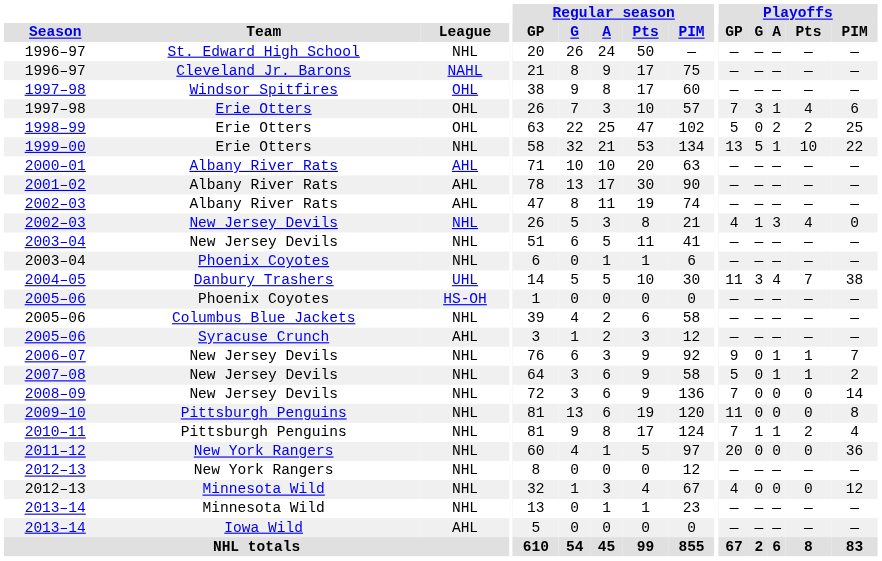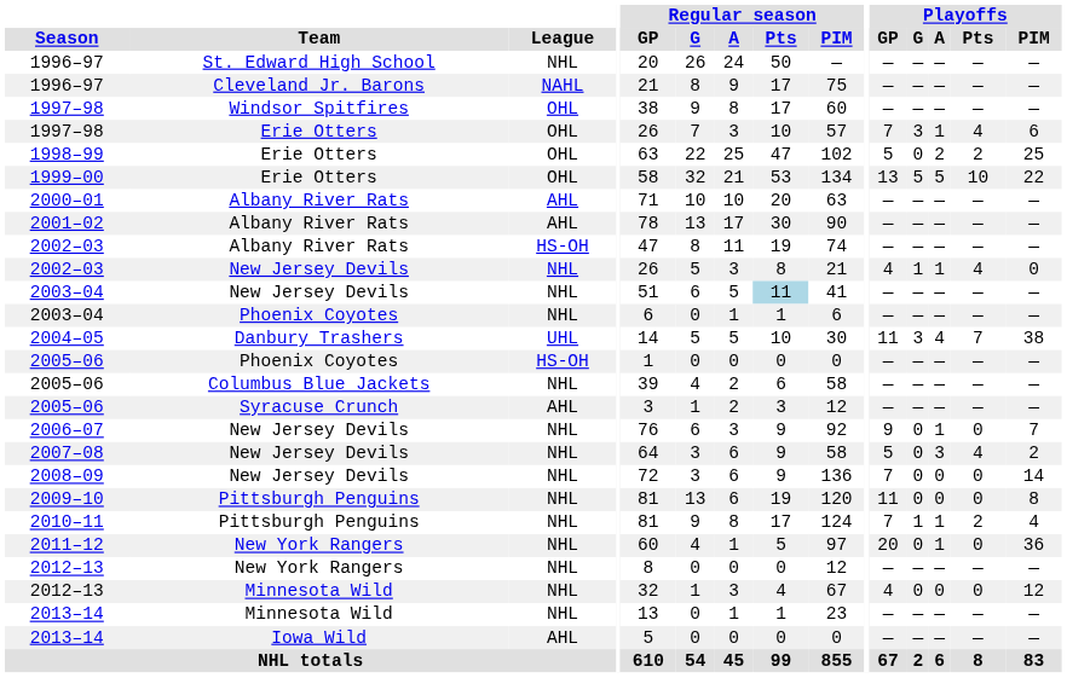 <table border="0" cellpadding="1" cellspacing="0" style="text-align:center; width:60em">
 <tr bgcolor="#e0e0e0">
 <th colspan="3" bgcolor="#ffffff"></th>
 <th rowspan="100" bgcolor="#ffffff"></th>
 <th colspan="5"><a href='#'>Regular season</a></th>
 <th rowspan="100" bgcolor="#ffffff"></th>
 <th colspan="5"><a href='#'>Playoffs</a></th>
 </tr>
 <tr bgcolor="#e0e0e0">
 <th><a href='#'>Season</a></th>
 <th>Team</th>
 <th>League</th>
 <th>GP</th>
 <th><a href='#'>G</a></th>
 <th><a href='#'>A</a></th>
 <th><a href='#'>Pts</a></th>
 <th><a href='#'>PIM</a></th>
 <th>GP</th>
 <th>G</th>
 <th>A</th>
 <th>Pts</th>
 <th>PIM</th>
 </tr>
 <tr>
 <td>1996–97</td>
 <td><a href='#'>St. Edward High School</a></td>
 <td>NHL</td>
 <td>20</td>
 <td>26</td>
 <td>24</td>
 <td>50</td>
 <td>—</td>
 <td>—</td>
 <td>—</td>
 <td>—</td>
 <td>—</td>
 <td>—</td>
 </tr>
 <tr bgcolor="#f0f0f0">
 <td>1996–97</td>
 <td><a href='#'>Cleveland Jr. Barons</a></td>
 <td><a href='#'>NAHL</a></td>
 <td>21</td>
 <td>8</td>
 <td>9</td>
 <td>17</td>
 <td>75</td>
 <td>—</td>
 <td>—</td>
 <td>—</td>
 <td>—</td>
 <td>—</td>
 </tr>
 <tr>
 <td><a href='#'>1997–98</a></td>
 <td><a href='#'>Windsor Spitfires</a></td>
 <td><a href='#'>OHL</a></td>
 <td>38</td>
 <td>9</td>
 <td>8</td>
 <td>17</td>
 <td>60</td>
 <td>—</td>
 <td>—</td>
 <td>—</td>
 <td>—</td>
 <td>—</td>
 </tr>
 <tr bgcolor="#f0f0f0">
 <td>1997–98</td>
 <td><a href='#'>Erie Otters</a></td>
 <td>OHL</td>
 <td>26</td>
 <td>7</td>
 <td>3</td>
 <td>10</td>
 <td>57</td>
 <td>7</td>
 <td>3</td>
 <td>1</td>
 <td>4</td>
 <td>6</td>
 </tr>
 <tr>
 <td><a href='#'>1998–99</a></td>
 <td>Erie Otters</td>
 <td>OHL</td>
 <td>63</td>
 <td>22</td>
 <td>25</td>
 <td>47</td>
 <td>102</td>
 <td>5</td>
 <td>0</td>
 <td>2</td>
 <td>2</td>
 <td>25</td>
 </tr>
 <tr bgcolor="#f0f0f0">
 <td><a href='#'>1999–00</a></td>
 <td>Erie Otters</td>
-<td>NHL</td>
+<td>OHL</td>
 <td>58</td>
 <td>32</td>
 <td>21</td>
 <td>53</td>
 <td>134</td>
 <td>13</td>
 <td>5</td>
-<td>1</td>
+<td>5</td>
 <td>10</td>
 <td>22</td>
 </tr>
 <tr>
 <td><a href='#'>2000–01</a></td>
 <td><a href='#'>Albany River Rats</a></td>
 <td><a href='#'>AHL</a></td>
 <td>71</td>
 <td>10</td>
 <td>10</td>
 <td>20</td>
 <td>63</td>
 <td>—</td>
 <td>—</td>
 <td>—</td>
 <td>—</td>
 <td>—</td>
 </tr>
 <tr bgcolor="#f0f0f0">
 <td><a href='#'>2001–02</a></td>
 <td>Albany River Rats</td>
 <td>AHL</td>
 <td>78</td>
 <td>13</td>
 <td>17</td>
 <td>30</td>
 <td>90</td>
 <td>—</td>
 <td>—</td>
 <td>—</td>
 <td>—</td>
 <td>—</td>
 </tr>
 <tr>
 <td><a href='#'>2002–03</a></td>
 <td>Albany River Rats</td>
-<td>AHL</td>
+<td><a href='#'>HS-OH</a></td>
 <td>47</td>
 <td>8</td>
 <td>11</td>
 <td>19</td>
 <td>74</td>
 <td>—</td>
 <td>—</td>
 <td>—</td>
 <td>—</td>
 <td>—</td>
 </tr>
 <tr bgcolor="#f0f0f0">
 <td><a href='#'>2002–03</a></td>
 <td><a href='#'>New Jersey Devils</a></td>
 <td><a href='#'>NHL</a></td>
 <td>26</td>
 <td>5</td>
 <td>3</td>
 <td>8</td>
 <td>21</td>
 <td>4</td>
 <td>1</td>
-<td>3</td>
+<td>1</td>
 <td>4</td>
 <td>0</td>
 </tr>
 <tr>
 <td><a href='#'>2003–04</a></td>
 <td>New Jersey Devils</td>
 <td>NHL</td>
 <td>51</td>
 <td>6</td>
 <td>5</td>
-<td>11</td>
+<td style="background: lightblue;">11</td>
 <td>41</td>
 <td>—</td>
 <td>—</td>
 <td>—</td>
 <td>—</td>
 <td>—</td>
 </tr>
 <tr bgcolor="#f0f0f0">
 <td>2003–04</td>
 <td><a href='#'>Phoenix Coyotes</a></td>
 <td>NHL</td>
 <td>6</td>
 <td>0</td>
 <td>1</td>
 <td>1</td>
 <td>6</td>
 <td>—</td>
 <td>—</td>
 <td>—</td>
 <td>—</td>
 <td>—</td>
 </tr>
 <tr>
 <td><a href='#'>2004–05</a></td>
 <td><a href='#'>Danbury Trashers</a></td>
 <td><a href='#'>UHL</a></td>
 <td>14</td>
 <td>5</td>
 <td>5</td>
 <td>10</td>
 <td>30</td>
 <td>11</td>
 <td>3</td>
 <td>4</td>
 <td>7</td>
 <td>38</td>
 </tr>
 <tr bgcolor="#f0f0f0">
 <td><a href='#'>2005–06</a></td>
 <td>Phoenix Coyotes</td>
 <td><a href='#'>HS-OH</a></td>
 <td>1</td>
 <td>0</td>
 <td>0</td>
 <td>0</td>
 <td>0</td>
 <td>—</td>
 <td>—</td>
 <td>—</td>
 <td>—</td>
 <td>—</td>
 </tr>
 <tr>
 <td>2005–06</td>
 <td><a href='#'>Columbus Blue Jackets</a></td>
 <td>NHL</td>
 <td>39</td>
 <td>4</td>
 <td>2</td>
 <td>6</td>
 <td>58</td>
 <td>—</td>
 <td>—</td>
 <td>—</td>
 <td>—</td>
 <td>—</td>
 </tr>
 <tr bgcolor="#f0f0f0">
 <td><a href='#'>2005–06</a></td>
 <td><a href='#'>Syracuse Crunch</a></td>
 <td>AHL</td>
 <td>3</td>
 <td>1</td>
 <td>2</td>
 <td>3</td>
 <td>12</td>
 <td>—</td>
 <td>—</td>
 <td>—</td>
 <td>—</td>
 <td>—</td>
 </tr>
 <tr>
 <td><a href='#'>2006–07</a></td>
 <td>New Jersey Devils</td>
 <td>NHL</td>
 <td>76</td>
 <td>6</td>
 <td>3</td>
 <td>9</td>
 <td>92</td>
 <td>9</td>
 <td>0</td>
 <td>1</td>
-<td>1</td>
+<td>0</td>
 <td>7</td>
 </tr>
 <tr bgcolor="#f0f0f0">
 <td><a href='#'>2007–08</a></td>
 <td>New Jersey Devils</td>
 <td>NHL</td>
 <td>64</td>
 <td>3</td>
 <td>6</td>
 <td>9</td>
 <td>58</td>
 <td>5</td>
 <td>0</td>
-<td>1</td>
-<td>1</td>
+<td>3</td>
+<td>4</td>
 <td>2</td>
 </tr>
 <tr>
 <td><a href='#'>2008–09</a></td>
 <td>New Jersey Devils</td>
 <td>NHL</td>
 <td>72</td>
 <td>3</td>
 <td>6</td>
 <td>9</td>
 <td>136</td>
 <td>7</td>
 <td>0</td>
 <td>0</td>
 <td>0</td>
 <td>14</td>
 </tr>
 <tr bgcolor="#f0f0f0">
 <td><a href='#'>2009–10</a></td>
 <td><a href='#'>Pittsburgh Penguins</a></td>
 <td>NHL</td>
 <td>81</td>
 <td>13</td>
 <td>6</td>
 <td>19</td>
 <td>120</td>
 <td>11</td>
 <td>0</td>
 <td>0</td>
 <td>0</td>
 <td>8</td>
 </tr>
 <tr>
 <td><a href='#'>2010–11</a></td>
 <td>Pittsburgh Penguins</td>
 <td>NHL</td>
 <td>81</td>
 <td>9</td>
 <td>8</td>
 <td>17</td>
 <td>124</td>
 <td>7</td>
 <td>1</td>
 <td>1</td>
 <td>2</td>
 <td>4</td>
 </tr>
 <tr bgcolor="#f0f0f0">
 <td><a href='#'>2011–12</a></td>
 <td><a href='#'>New York Rangers</a></td>
 <td>NHL</td>
 <td>60</td>
 <td>4</td>
 <td>1</td>
 <td>5</td>
 <td>97</td>
 <td>20</td>
 <td>0</td>
-<td>0</td>
+<td>1</td>
 <td>0</td>
 <td>36</td>
 </tr>
 <tr>
 <td><a href='#'>2012–13</a></td>
 <td>New York Rangers</td>
 <td>NHL</td>
 <td>8</td>
 <td>0</td>
 <td>0</td>
 <td>0</td>
 <td>12</td>
 <td>—</td>
 <td>—</td>
 <td>—</td>
 <td>—</td>
 <td>—</td>
 </tr>
 <tr bgcolor="#f0f0f0">
 <td>2012–13</td>
 <td><a href='#'>Minnesota Wild</a></td>
 <td>NHL</td>
 <td>32</td>
 <td>1</td>
 <td>3</td>
 <td>4</td>
 <td>67</td>
 <td>4</td>
 <td>0</td>
 <td>0</td>
 <td>0</td>
 <td>12</td>
 </tr>
 <tr>
 <td><a href='#'>2013–14</a></td>
 <td>Minnesota Wild</td>
 <td>NHL</td>
 <td>13</td>
 <td>0</td>
 <td>1</td>
 <td>1</td>
 <td>23</td>
 <td>—</td>
 <td>—</td>
 <td>—</td>
 <td>—</td>
 <td>—</td>
 </tr>
 <tr bgcolor="#f0f0f0">
 <td><a href='#'>2013–14</a></td>
 <td><a href='#'>Iowa Wild</a></td>
 <td>AHL</td>
 <td>5</td>
 <td>0</td>
 <td>0</td>
 <td>0</td>
 <td>0</td>
 <td>—</td>
 <td>—</td>
 <td>—</td>
 <td>—</td>
 <td>—</td>
 </tr>
 <tr bgcolor="#e0e0e0">
 <th colspan="3">NHL totals</th>
 <th>610</th>
 <th>54</th>
 <th>45</th>
 <th>99</th>
 <th>855</th>
 <th>67</th>
 <th>2</th>
 <th>6</th>
 <th>8</th>
 <th>83</th>
 </tr>
 </table>
